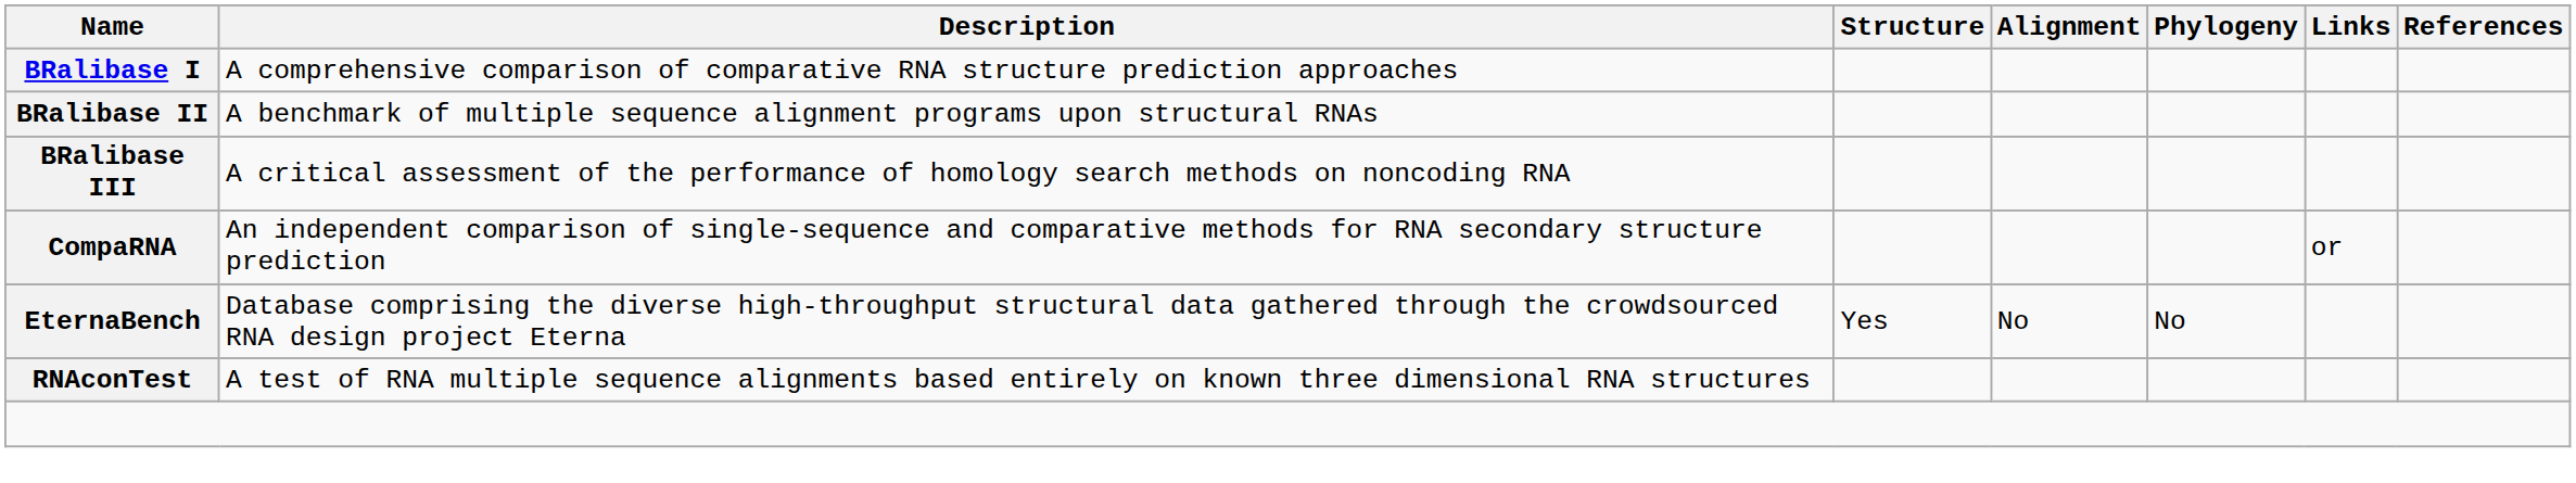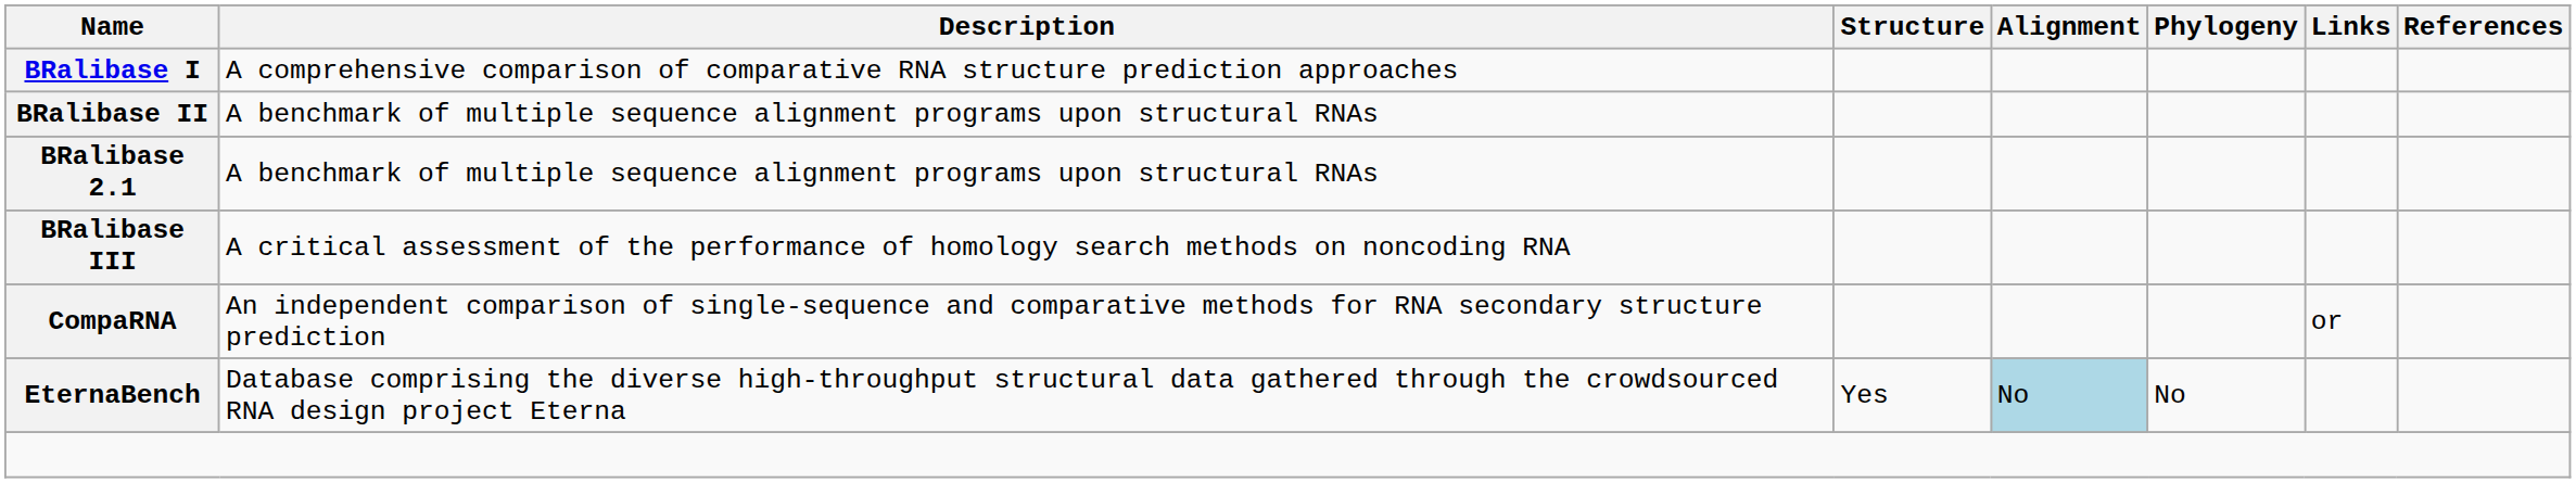 <table class="wikitable sortable">
 <tr>
 <th>Name</th>
 <th>Description</th>
 <th>Structure</th>
 <th>Alignment</th>
 <th>Phylogeny</th>
 <th>Links</th>
 <th>References</th>
 </tr>
 <tr>
 <th><a href='#'>BRalibase</a> I</th>
 <td>A comprehensive comparison of comparative RNA structure prediction approaches</td>
 <td></td>
 <td></td>
 <td></td>
 <td></td>
 <td></td>
 </tr>
 <tr>
 <th>BRalibase II</th>
 <td>A benchmark of multiple sequence alignment programs upon structural RNAs</td>
 <td></td>
 <td></td>
 <td></td>
 <td></td>
 <td></td>
 </tr>
 <tr>
+<th>BRalibase 2.1</th>
+<td>A benchmark of multiple sequence alignment programs upon structural RNAs</td>
+<td></td>
+<td></td>
+<td></td>
+<td> </td>
+<td></td>
+</tr>
+<tr>
 <th>BRalibase III</th>
 <td>A critical assessment of the performance of homology search methods on noncoding RNA</td>
 <td></td>
 <td></td>
 <td></td>
 <td></td>
 <td></td>
 </tr>
 <tr>
 <th>CompaRNA</th>
 <td>An independent comparison of single-sequence and comparative methods for RNA secondary structure prediction</td>
 <td></td>
 <td></td>
 <td></td>
 <td>  or </td>
 <td></td>
 </tr>
 <tr>
 <th>EternaBench</th>
 <td>Database comprising the diverse high-throughput structural data gathered through the crowdsourced RNA design project Eterna</td>
 <td>Yes</td>
+<td style="background: lightblue;">No</td>
 <td>No</td>
-<td>No</td>
-<td></td>
-<td></td>
-</tr>
-<tr>
-<th>RNAconTest</th>
-<td>A test of RNA multiple sequence alignments based entirely on known three dimensional RNA structures</td>
-<td></td>
-<td></td>
-<td></td>
 <td></td>
 <td></td>
 </tr>
 <tr>
 <td colspan=7><br></td>
 </tr>
 </table>
